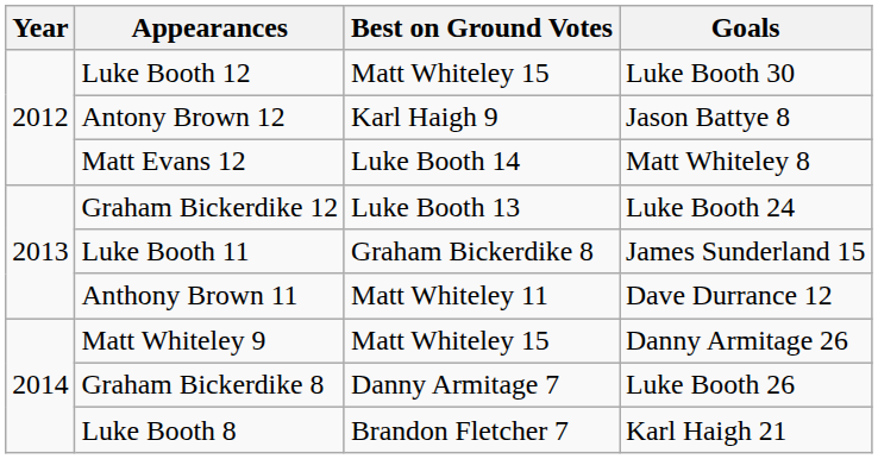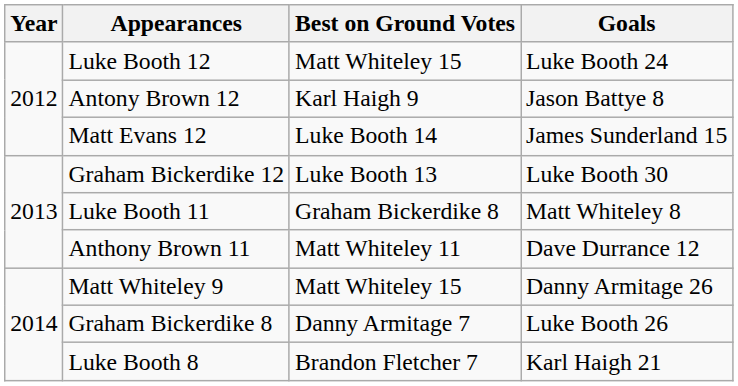 <table class="wikitable">
 <tr>
 <th>Year</th>
 <th>Appearances</th>
 <th>Best on Ground Votes</th>
 <th>Goals</th>
 </tr>
 <tr>
 <td rowspan=3>2012</td>
 <td>Luke Booth 12</td>
 <td>Matt Whiteley 15</td>
-<td>Luke Booth 30</td>
+<td>Luke Booth 24</td>
 </tr>
 <tr>
 <td>Antony Brown 12</td>
 <td>Karl Haigh 9</td>
 <td>Jason Battye 8</td>
 </tr>
 <tr>
 <td>Matt Evans 12</td>
 <td>Luke Booth 14</td>
-<td>Matt Whiteley 8</td>
+<td>James Sunderland 15</td>
 </tr>
 <tr>
 <td rowspan=3>2013</td>
 <td>Graham Bickerdike 12</td>
 <td>Luke Booth 13</td>
-<td>Luke Booth 24</td>
+<td>Luke Booth 30</td>
 </tr>
 <tr>
 <td>Luke Booth 11</td>
 <td>Graham Bickerdike 8</td>
-<td>James Sunderland 15</td>
+<td>Matt Whiteley 8</td>
 </tr>
 <tr>
 <td>Anthony Brown 11</td>
 <td>Matt Whiteley 11</td>
 <td>Dave Durrance 12</td>
 </tr>
 <tr>
 <td rowspan=3>2014</td>
 <td>Matt Whiteley 9</td>
 <td>Matt Whiteley 15</td>
 <td>Danny Armitage 26</td>
 </tr>
 <tr>
 <td>Graham Bickerdike 8</td>
 <td>Danny Armitage 7</td>
 <td>Luke Booth 26</td>
 </tr>
 <tr>
 <td>Luke Booth 8</td>
 <td>Brandon Fletcher 7</td>
 <td>Karl Haigh 21</td>
 </tr>
 </table>
